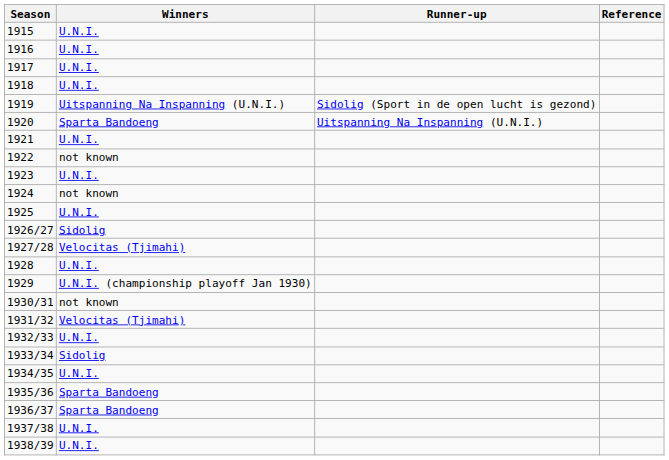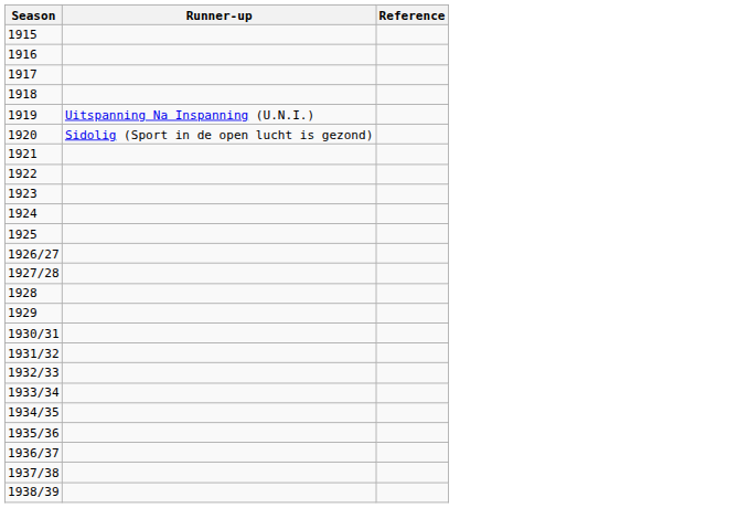 <table class="wikitable">
 <tr>
 <th>Season</th>
-<th>Winners</th>
 <th>Runner-up</th>
 <th>Reference</th>
 </tr>
 <tr>
 <td>1915</td>
-<td><a href='#'>U.N.I.</a></td>
 <td></td>
 <td></td>
 </tr>
 <tr>
 <td>1916</td>
-<td><a href='#'>U.N.I.</a></td>
 <td></td>
 <td></td>
 </tr>
 <tr>
 <td>1917</td>
-<td><a href='#'>U.N.I.</a></td>
 <td></td>
 <td></td>
 </tr>
 <tr>
 <td>1918</td>
-<td><a href='#'>U.N.I.</a></td>
 <td></td>
 <td></td>
 </tr>
 <tr>
 <td>1919</td>
 <td><a href='#'>Uitspanning Na Inspanning</a> (U.N.I.)</td>
+<td></td>
+</tr>
+<tr>
+<td>1920</td>
 <td><a href='#'>Sidolig</a> (Sport in de open lucht is gezond)</td>
 <td></td>
 </tr>
 <tr>
-<td>1920</td>
-<td><a href='#'>Sparta Bandoeng</a></td>
-<td><a href='#'>Uitspanning Na Inspanning</a> (U.N.I.)</td>
-<td></td>
-</tr>
-<tr>
 <td>1921</td>
-<td><a href='#'>U.N.I.</a></td>
 <td></td>
 <td></td>
 </tr>
 <tr>
 <td>1922</td>
-<td>not known</td>
 <td></td>
 <td></td>
 </tr>
 <tr>
 <td>1923</td>
-<td><a href='#'>U.N.I.</a></td>
 <td></td>
 <td></td>
 </tr>
 <tr>
 <td>1924</td>
-<td>not known</td>
 <td></td>
 <td></td>
 </tr>
 <tr>
 <td>1925</td>
-<td><a href='#'>U.N.I.</a></td>
 <td></td>
 <td></td>
 </tr>
 <tr>
 <td>1926/27</td>
-<td><a href='#'>Sidolig</a></td>
 <td></td>
 <td></td>
 </tr>
 <tr>
 <td>1927/28</td>
-<td><a href='#'>Velocitas (Tjimahi)</a></td>
 <td></td>
 <td></td>
 </tr>
 <tr>
 <td>1928</td>
-<td><a href='#'>U.N.I.</a></td>
 <td></td>
 <td></td>
 </tr>
 <tr>
 <td>1929</td>
-<td><a href='#'>U.N.I.</a> (championship playoff Jan 1930)</td>
 <td></td>
 <td></td>
 </tr>
 <tr>
 <td>1930/31</td>
-<td>not known</td>
 <td></td>
 <td></td>
 </tr>
 <tr>
 <td>1931/32</td>
-<td><a href='#'>Velocitas (Tjimahi)</a></td>
 <td></td>
 <td></td>
 </tr>
 <tr>
 <td>1932/33</td>
-<td><a href='#'>U.N.I.</a></td>
 <td></td>
 <td></td>
 </tr>
 <tr>
 <td>1933/34</td>
-<td><a href='#'>Sidolig</a></td>
 <td></td>
 <td></td>
 </tr>
 <tr>
 <td>1934/35</td>
-<td><a href='#'>U.N.I.</a></td>
 <td></td>
 <td></td>
 </tr>
 <tr>
 <td>1935/36</td>
-<td><a href='#'>Sparta Bandoeng</a></td>
 <td></td>
 <td></td>
 </tr>
 <tr>
 <td>1936/37</td>
-<td><a href='#'>Sparta Bandoeng</a></td>
 <td></td>
 <td></td>
 </tr>
 <tr>
 <td>1937/38</td>
-<td><a href='#'>U.N.I.</a></td>
 <td></td>
 <td></td>
 </tr>
 <tr>
 <td>1938/39</td>
-<td><a href='#'>U.N.I.</a></td>
 <td></td>
 <td></td>
 </tr>
 </table>
